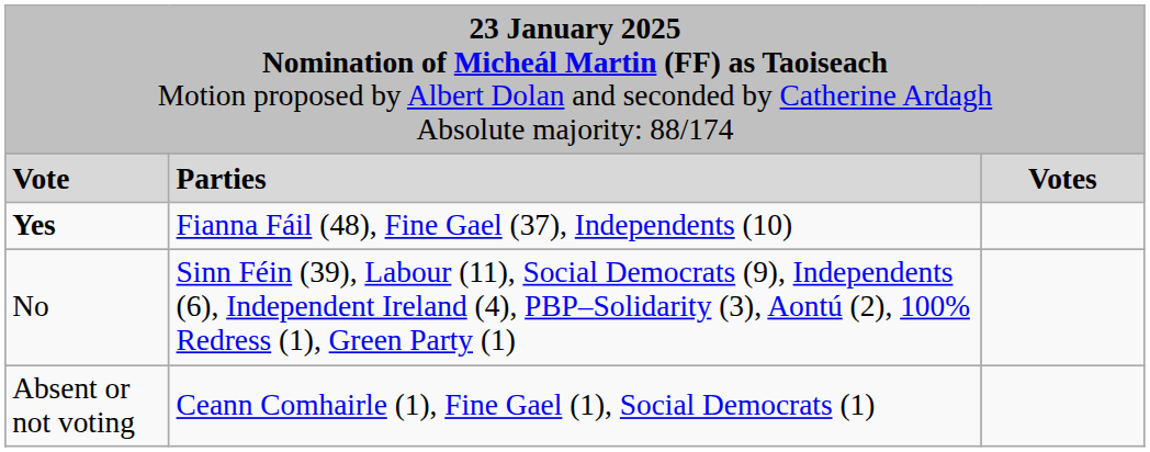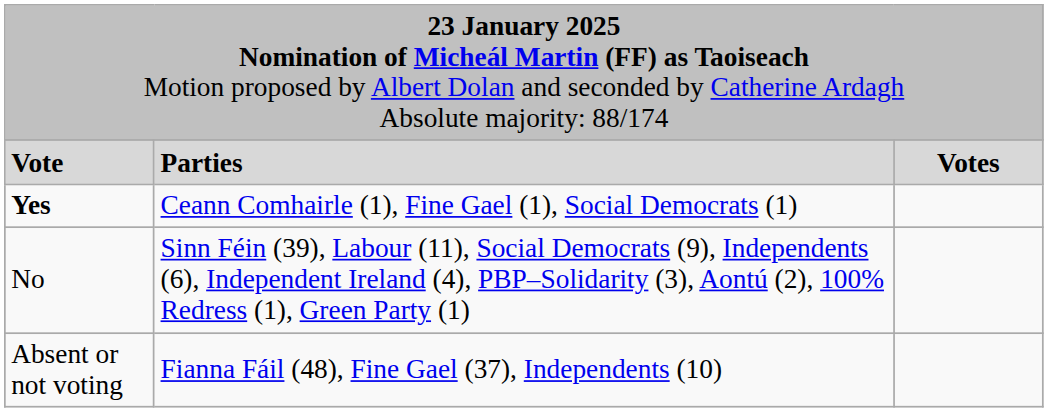 <table class="wikitable">
 <tr>
 <td bgcolor="#c0c0c0" colspan="3" align="center"><strong>23 January 2025<br>Nomination of <a href='#'>Micheál Martin</a> (FF) as Taoiseach</strong><br>Motion proposed by <a href='#'>Albert Dolan</a> and seconded by <a href='#'>Catherine Ardagh</a><br>Absolute majority: 88/174</td>
 </tr>
 <tr bgcolor="#d8d8d8">
 <td width="80"><strong>Vote</strong></td>
 <td width="425"><strong>Parties</strong></td>
 <td width="80" align="center"><strong>Votes</strong></td>
 </tr>
 <tr>
 <td> <strong>Yes</strong></td>
-<td><a href='#'>Fianna Fáil</a> (48), <a href='#'>Fine Gael</a> (37), <a href='#'>Independents</a> (10)</td>
+<td><a href='#'>Ceann Comhairle</a> (1), <a href='#'>Fine Gael</a> (1), <a href='#'>Social Democrats</a> (1)</td>
 <td></td>
 </tr>
 <tr>
 <td>No</td>
 <td><a href='#'>Sinn Féin</a> (39), <a href='#'>Labour</a> (11), <a href='#'>Social Democrats</a> (9),  <a href='#'>Independents</a> (6), <a href='#'>Independent Ireland</a> (4), <a href='#'>PBP–Solidarity</a> (3), <a href='#'>Aontú</a> (2), <a href='#'>100% Redress</a> (1), <a href='#'>Green Party</a> (1)</td>
 <td></td>
 </tr>
 <tr>
 <td>Absent or not voting</td>
-<td><a href='#'>Ceann Comhairle</a> (1), <a href='#'>Fine Gael</a> (1), <a href='#'>Social Democrats</a> (1)</td>
+<td><a href='#'>Fianna Fáil</a> (48), <a href='#'>Fine Gael</a> (37), <a href='#'>Independents</a> (10)</td>
 <td></td>
 </tr>
 </table>
